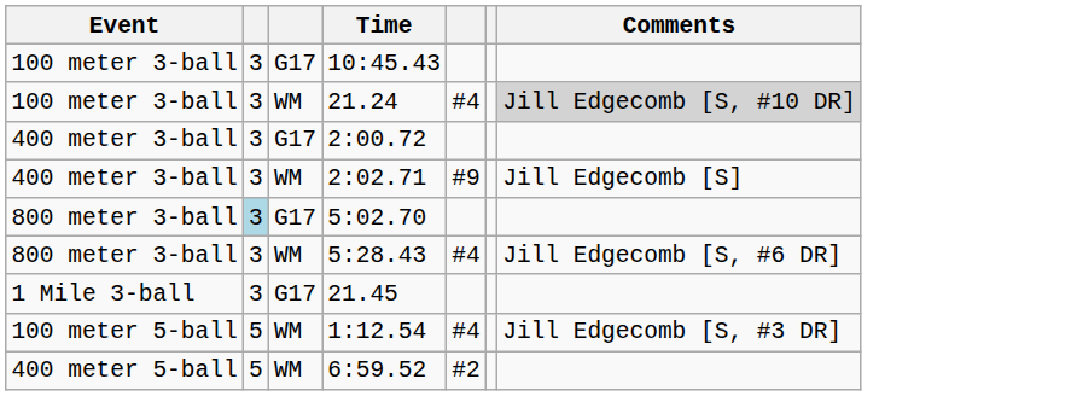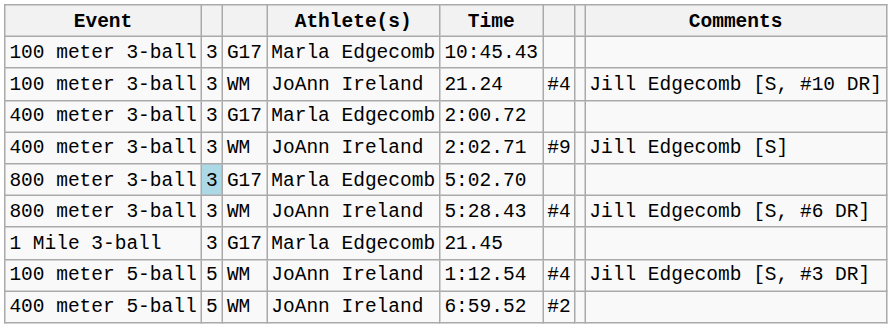 <table class="wikitable sortable">
 <tr>
 <th>Event</th>
 <th></th>
 <th></th>
+<th>Athlete(s)</th>
 <th>Time</th>
 <th></th>
 <th></th>
 <th>Comments</th>
 </tr>
 <tr>
 <td>100 meter 3-ball</td>
 <td>3</td>
 <td>G17</td>
+<td>Marla Edgecomb</td>
 <td>10:45.43</td>
 <td></td>
 <td></td>
 <td></td>
 </tr>
 <tr>
 <td>100 meter 3-ball</td>
 <td>3</td>
 <td>WM</td>
+<td>JoAnn Ireland</td>
 <td>21.24</td>
 <td>#4</td>
 <td></td>
-<td style="background: lightgrey;">Jill Edgecomb [S, #10 DR]</td>
+<td>Jill Edgecomb [S, #10 DR]</td>
 </tr>
 <tr>
 <td>400 meter 3-ball</td>
 <td>3</td>
 <td>G17</td>
+<td>Marla Edgecomb</td>
 <td>2:00.72</td>
 <td></td>
 <td></td>
 <td></td>
 </tr>
 <tr>
 <td>400 meter 3-ball</td>
 <td>3</td>
 <td>WM</td>
+<td>JoAnn Ireland</td>
 <td>2:02.71</td>
 <td>#9</td>
 <td></td>
 <td>Jill Edgecomb [S]</td>
 </tr>
 <tr>
 <td>800 meter 3-ball</td>
 <td style="background: lightblue;">3</td>
 <td>G17</td>
+<td>Marla Edgecomb</td>
 <td>5:02.70</td>
 <td></td>
 <td></td>
 <td></td>
 </tr>
 <tr>
 <td>800 meter 3-ball</td>
 <td>3</td>
 <td>WM</td>
+<td>JoAnn Ireland</td>
 <td>5:28.43</td>
 <td>#4</td>
 <td></td>
 <td>Jill Edgecomb [S, #6 DR]</td>
 </tr>
 <tr>
 <td>1 Mile 3-ball</td>
 <td>3</td>
 <td>G17</td>
+<td>Marla Edgecomb</td>
 <td>21.45</td>
 <td></td>
 <td></td>
 <td></td>
 </tr>
 <tr>
 <td>100 meter 5-ball</td>
 <td>5</td>
 <td>WM</td>
+<td>JoAnn Ireland</td>
 <td>1:12.54</td>
 <td>#4</td>
 <td></td>
 <td>Jill Edgecomb [S, #3 DR]</td>
 </tr>
 <tr>
 <td>400 meter 5-ball</td>
 <td>5</td>
 <td>WM</td>
+<td>JoAnn Ireland</td>
 <td>6:59.52</td>
 <td>#2</td>
 <td></td>
 <td></td>
 </tr>
 </table>
